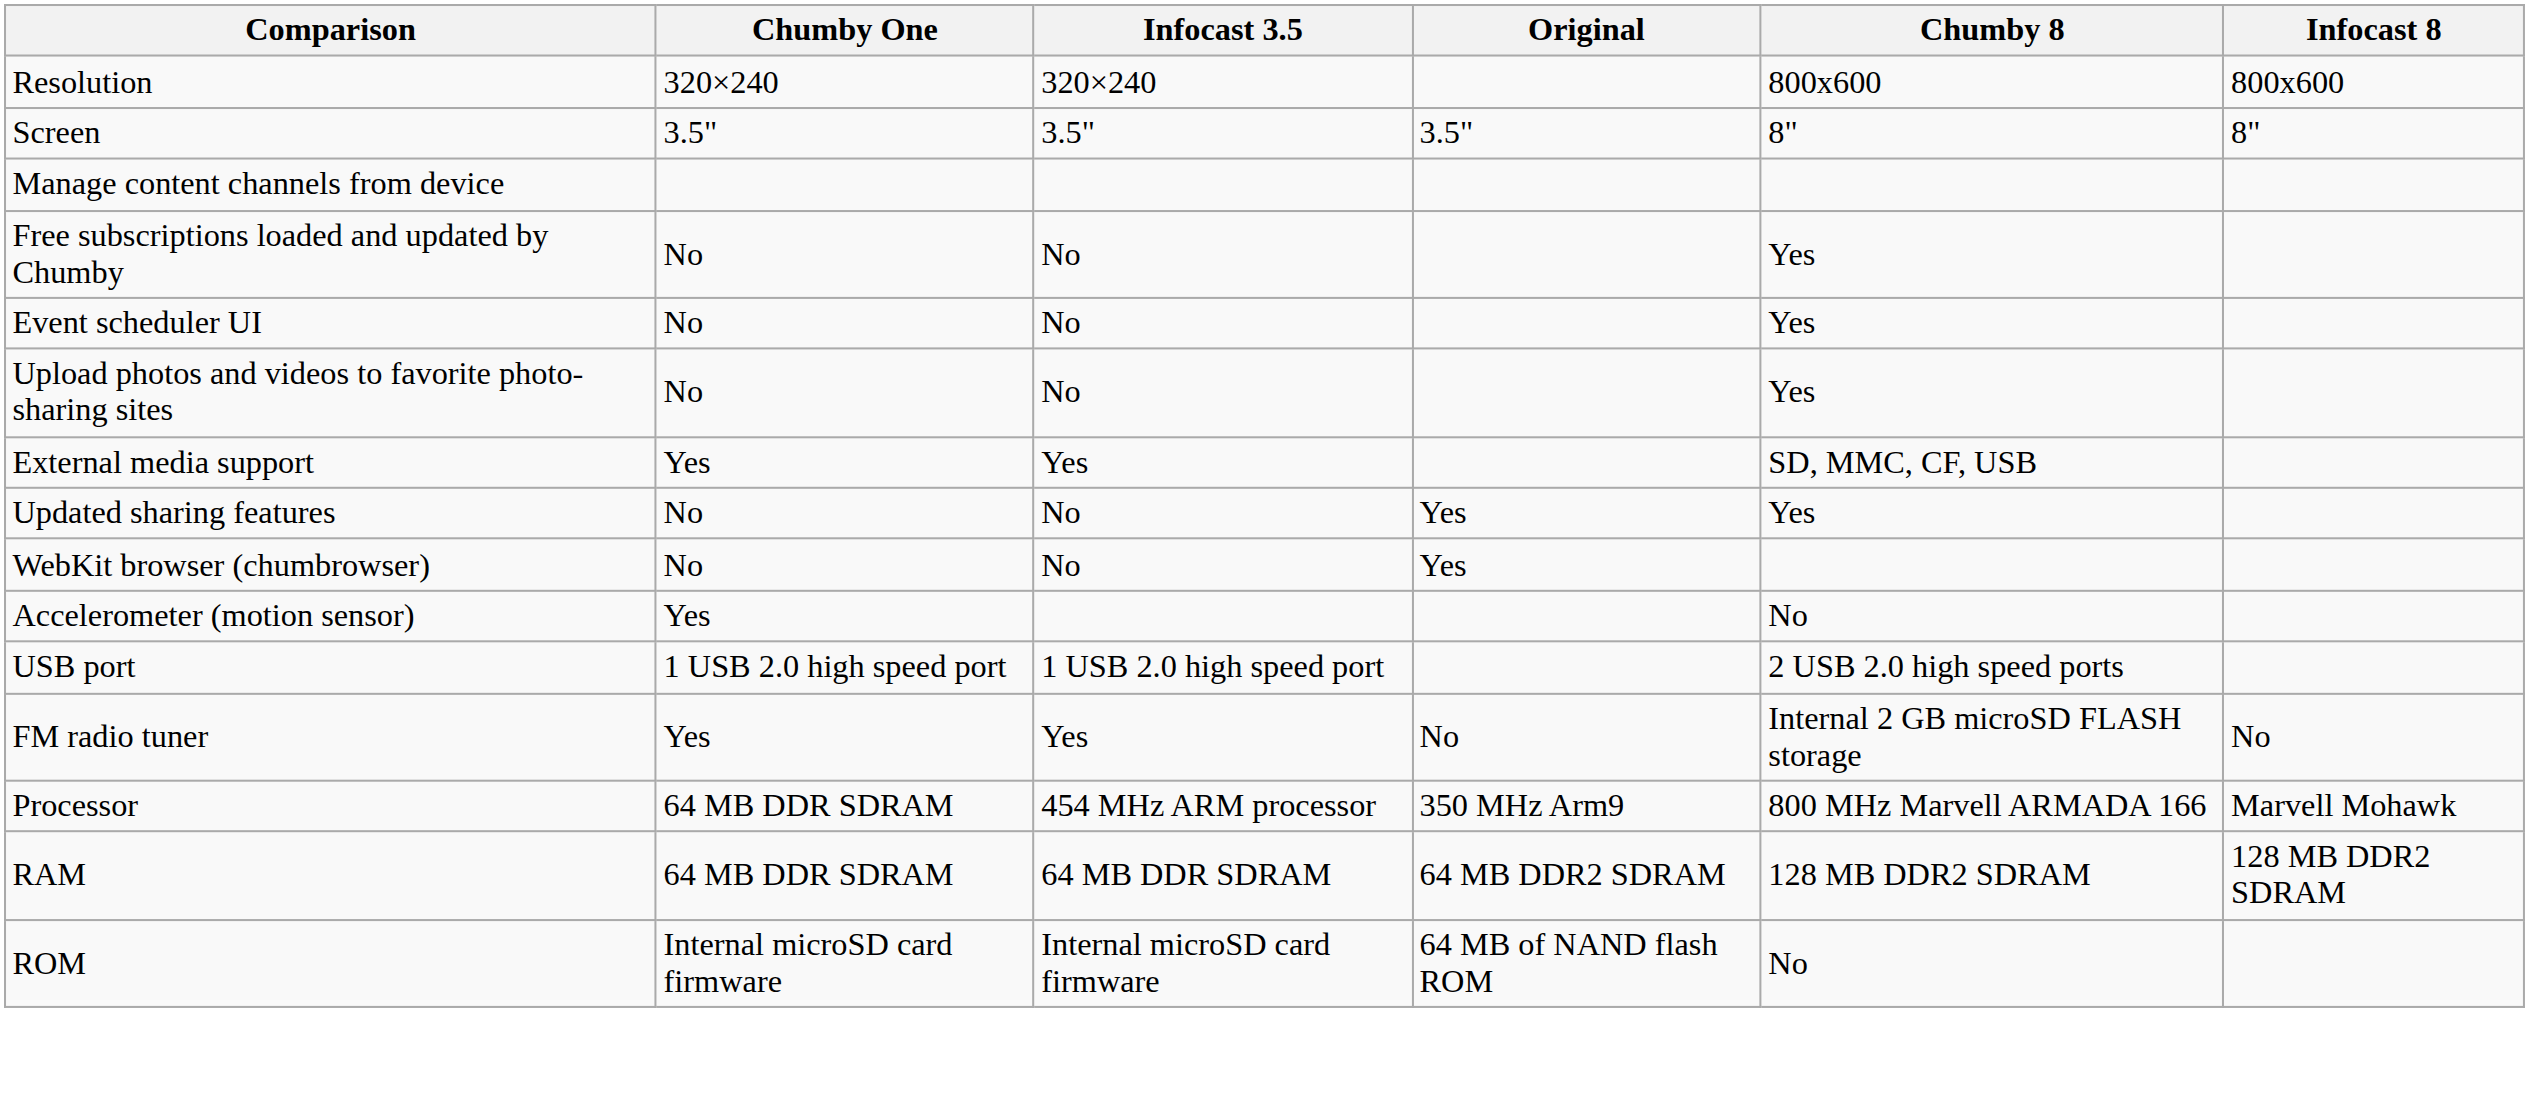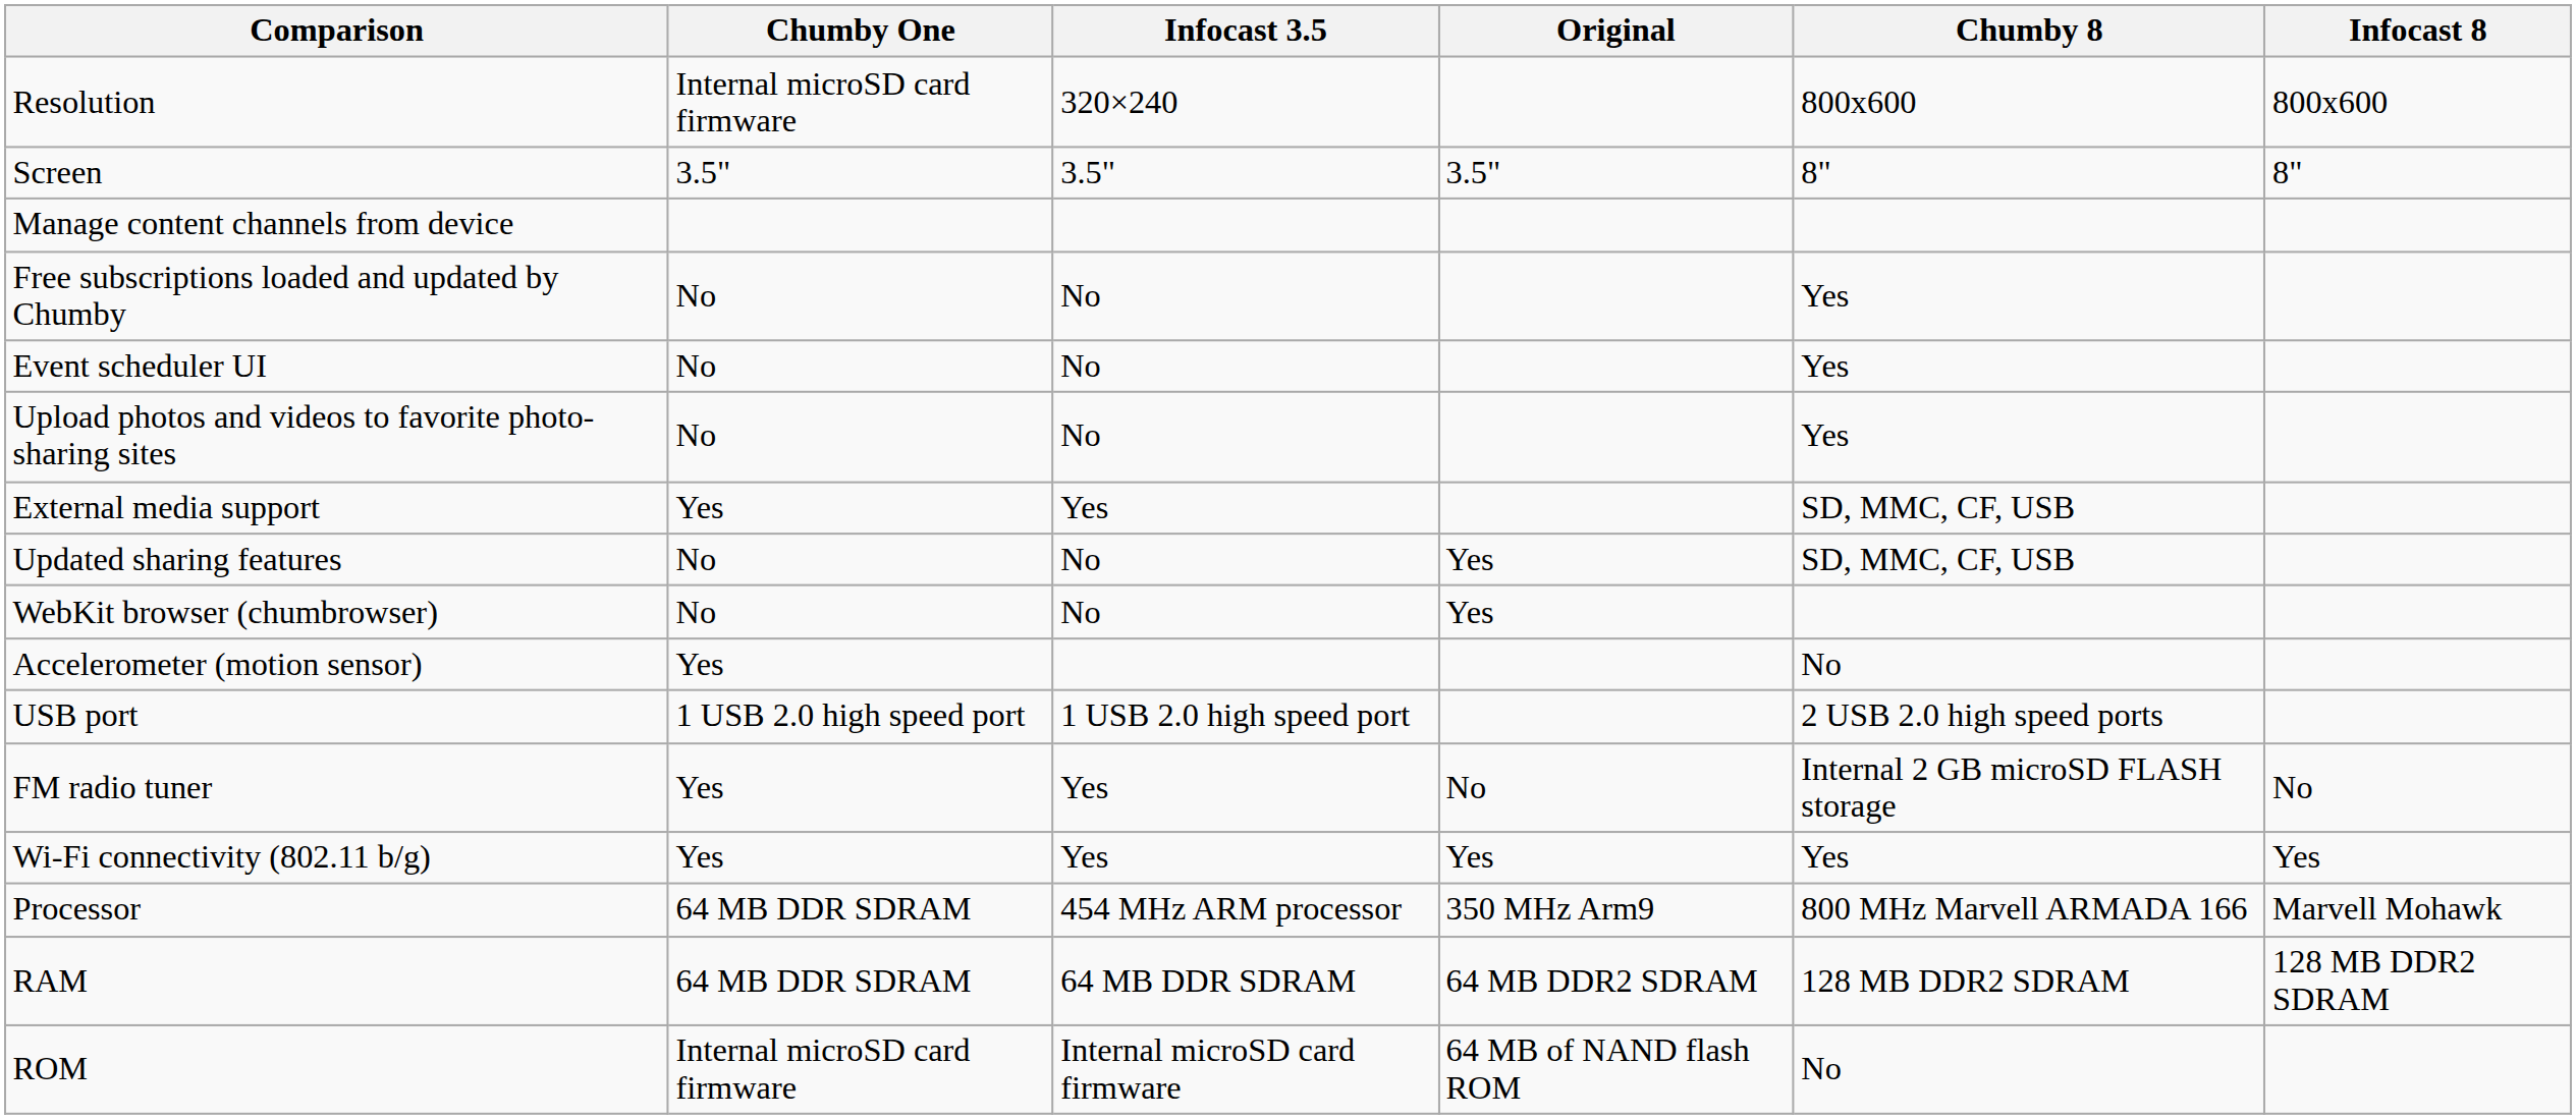 <table class="wikitable sortable">
 <tr>
 <th>Comparison</th>
 <th>Chumby One</th>
 <th>Infocast 3.5</th>
 <th>Original</th>
 <th>Chumby 8</th>
 <th>Infocast 8</th>
 </tr>
 <tr>
 <td>Resolution</td>
-<td>320×240</td>
+<td>Internal microSD card firmware</td>
 <td>320×240</td>
 <td></td>
 <td>800x600</td>
 <td>800x600</td>
 </tr>
 <tr>
 <td>Screen</td>
 <td>3.5"</td>
 <td>3.5"</td>
 <td>3.5"</td>
 <td>8"</td>
 <td>8"</td>
 </tr>
 <tr>
 <td>Manage content channels from device</td>
 <td></td>
 <td></td>
 <td></td>
 <td></td>
 <td></td>
 </tr>
 <tr>
 <td>Free subscriptions loaded and updated by Chumby</td>
 <td>No</td>
 <td>No</td>
 <td></td>
 <td>Yes</td>
 <td></td>
 </tr>
 <tr>
 <td>Event scheduler UI</td>
 <td>No</td>
 <td>No</td>
 <td></td>
 <td>Yes</td>
 <td></td>
 </tr>
 <tr>
 <td>Upload photos and videos to favorite photo-sharing sites</td>
 <td>No</td>
 <td>No</td>
 <td></td>
 <td>Yes</td>
 <td></td>
 </tr>
 <tr>
 <td>External media support</td>
 <td>Yes</td>
 <td>Yes</td>
 <td></td>
 <td>SD, MMC, CF, USB</td>
 <td></td>
 </tr>
 <tr>
 <td>Updated sharing features</td>
 <td>No</td>
 <td>No</td>
 <td>Yes</td>
-<td>Yes</td>
+<td>SD, MMC, CF, USB</td>
 <td></td>
 </tr>
 <tr>
 <td>WebKit browser (chumbrowser)</td>
 <td>No</td>
 <td>No</td>
 <td>Yes</td>
 <td></td>
 <td></td>
 </tr>
 <tr>
 <td>Accelerometer (motion sensor)</td>
 <td>Yes</td>
 <td></td>
 <td></td>
 <td>No</td>
 <td></td>
 </tr>
 <tr>
 <td>USB port</td>
 <td>1 USB 2.0 high speed port</td>
 <td>1 USB 2.0 high speed port</td>
 <td></td>
 <td>2 USB 2.0 high speed ports</td>
 <td></td>
 </tr>
 <tr>
 <td>FM radio tuner</td>
 <td>Yes</td>
 <td>Yes</td>
 <td>No</td>
 <td>Internal 2 GB microSD FLASH storage</td>
 <td>No</td>
 </tr>
 <tr>
+<td>Wi-Fi connectivity (802.11 b/g)</td>
+<td>Yes</td>
+<td>Yes</td>
+<td>Yes</td>
+<td>Yes</td>
+<td>Yes</td>
+</tr>
+<tr>
 <td>Processor</td>
 <td>64 MB DDR SDRAM</td>
 <td>454 MHz ARM processor</td>
 <td>350 MHz Arm9</td>
 <td>800 MHz Marvell ARMADA 166</td>
 <td>Marvell Mohawk</td>
 </tr>
 <tr>
 <td>RAM</td>
 <td>64 MB DDR SDRAM</td>
 <td>64 MB DDR SDRAM</td>
 <td>64 MB DDR2 SDRAM</td>
 <td>128 MB DDR2 SDRAM</td>
 <td>128 MB DDR2 SDRAM</td>
 </tr>
 <tr>
 <td>ROM</td>
 <td>Internal microSD card firmware</td>
 <td>Internal microSD card firmware</td>
 <td>64 MB of NAND flash ROM</td>
 <td>No</td>
 <td></td>
 </tr>
 </table>
